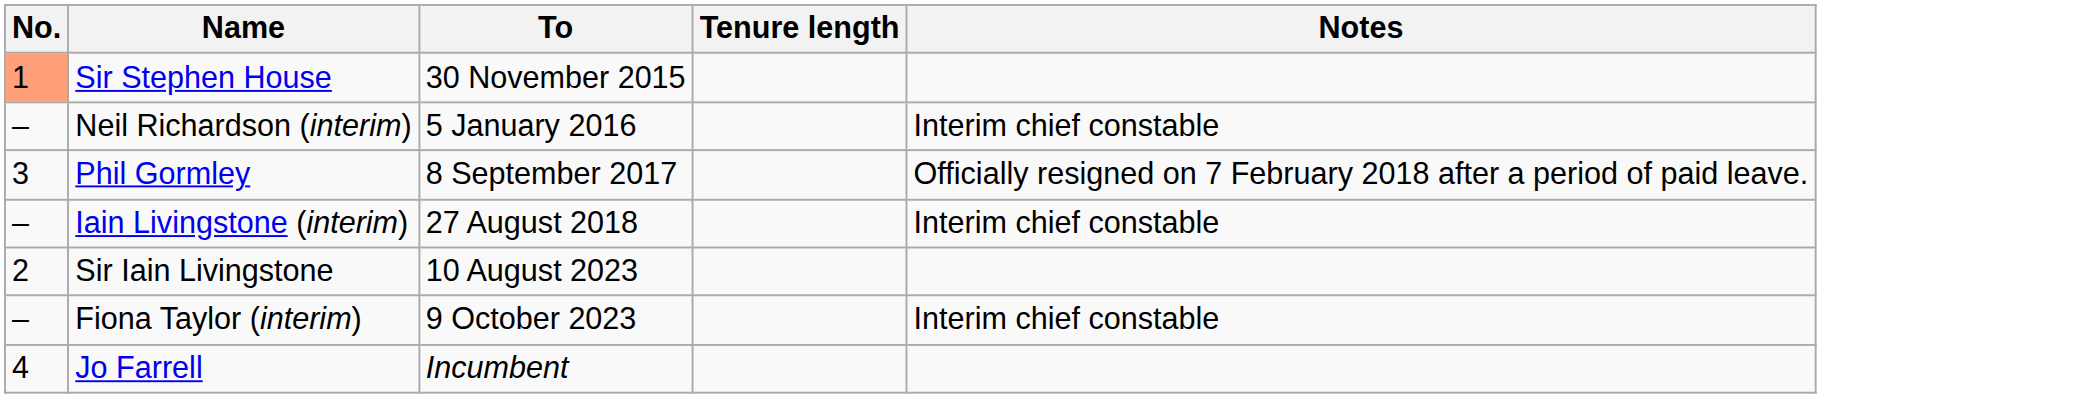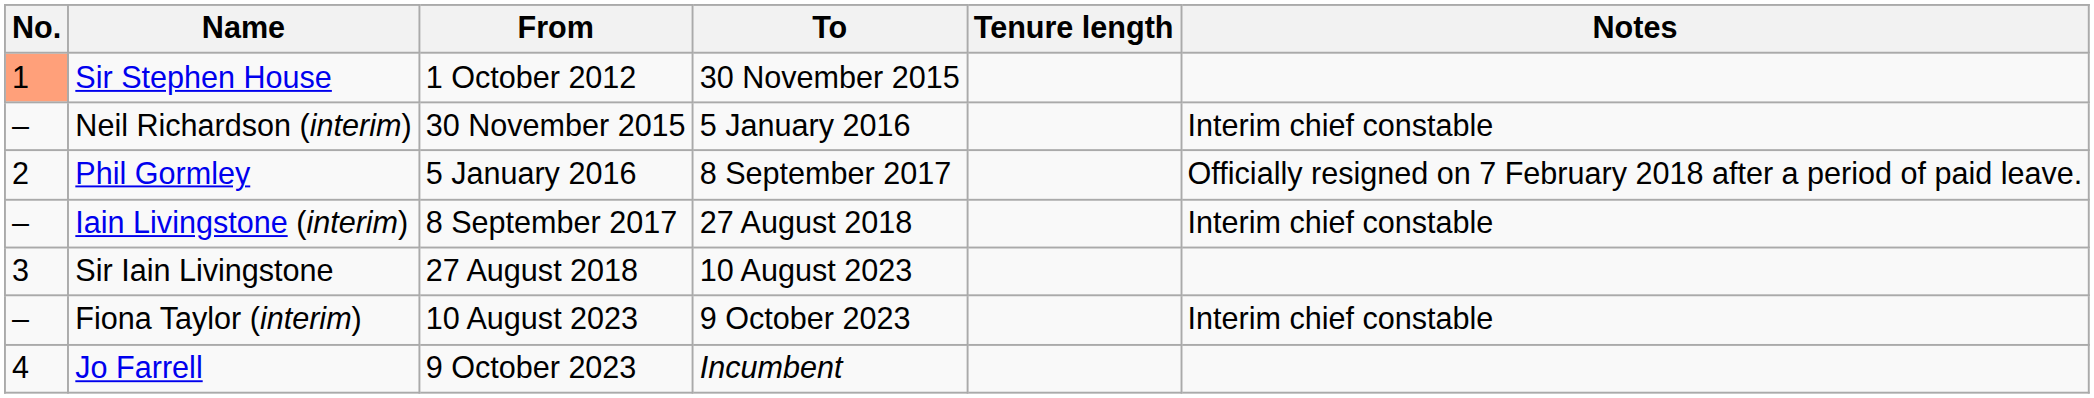 <table class="wikitable" style="text-align:left">
 <tr>
 <th>No.</th>
 <th>Name</th>
+<th>From</th>
 <th>To</th>
 <th>Tenure length</th>
 <th>Notes</th>
 </tr>
 <tr>
 <td style="background: lightsalmon;">1</td>
 <td><a href='#'>Sir Stephen House</a></td>
+<td>1 October 2012</td>
 <td>30 November 2015</td>
 <td></td>
 <td></td>
 </tr>
 <tr>
 <td>–</td>
 <td>Neil Richardson (<em>interim</em>)</td>
+<td>30 November 2015</td>
 <td>5 January 2016</td>
 <td></td>
 <td>Interim chief constable</td>
 </tr>
 <tr>
-<td>3</td>
+<td>2</td>
 <td><a href='#'>Phil Gormley</a></td>
+<td>5 January 2016</td>
 <td>8 September 2017</td>
 <td></td>
 <td>Officially resigned on 7 February 2018 after a period of paid leave.</td>
 </tr>
 <tr>
 <td>–</td>
 <td><a href='#'>Iain Livingstone</a> (<em>interim</em>)</td>
+<td>8 September 2017</td>
 <td>27 August 2018</td>
 <td></td>
 <td>Interim chief constable</td>
 </tr>
 <tr>
-<td>2</td>
+<td>3</td>
 <td>Sir Iain Livingstone</td>
+<td>27 August 2018</td>
 <td>10 August 2023</td>
 <td></td>
 <td></td>
 </tr>
 <tr>
 <td>–</td>
 <td>Fiona Taylor (<em>interim</em>)</td>
+<td>10 August 2023</td>
 <td>9 October 2023</td>
 <td></td>
 <td>Interim chief constable</td>
 </tr>
 <tr>
 <td>4</td>
 <td><a href='#'>Jo Farrell</a></td>
+<td>9 October 2023</td>
 <td><em>Incumbent</em></td>
 <td></td>
 <td></td>
 </tr>
 </table>
